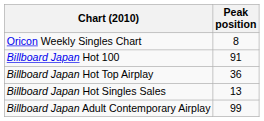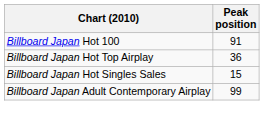 <table class="wikitable sortable" border="1">
 <tr>
 <th>Chart (2010)</th>
 <th>Peak<br>position</th>
-</tr>
-<tr>
-<td><a href='#'>Oricon</a> Weekly Singles Chart</td>
-<td style="text-align:center;">8</td>
 </tr>
 <tr>
 <td><em><a href='#'>Billboard Japan</a></em> Hot 100</td>
 <td style="text-align:center;">91</td>
 </tr>
 <tr>
 <td><em>Billboard Japan</em> Hot Top Airplay</td>
 <td style="text-align:center;">36</td>
 </tr>
 <tr>
 <td><em>Billboard Japan</em> Hot Singles Sales</td>
-<td style="text-align:center;">13</td>
+<td style="text-align:center;">15</td>
 </tr>
 <tr>
 <td><em>Billboard Japan</em> Adult Contemporary Airplay</td>
 <td style="text-align:center;">99</td>
 </tr>
 </table>
